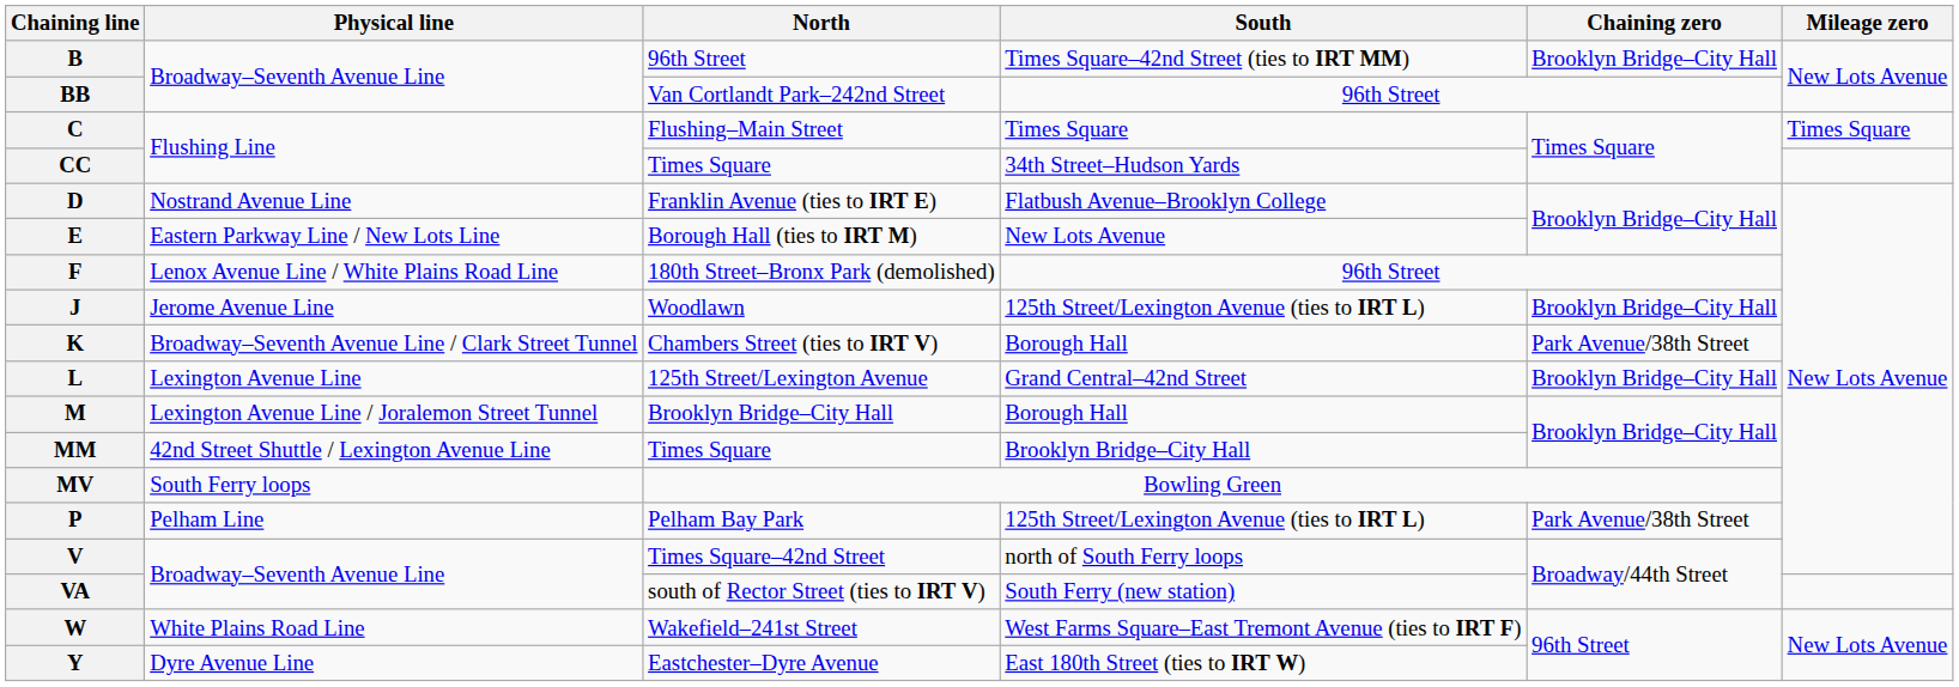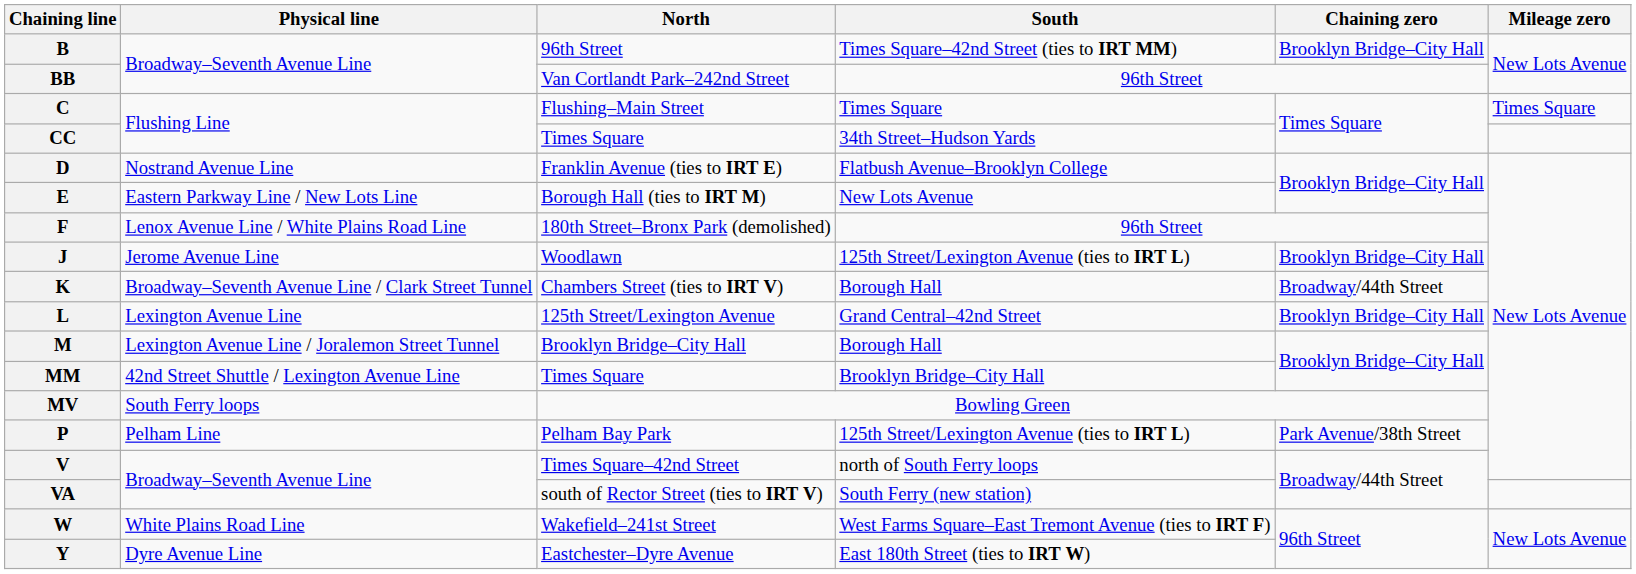 <table class="wikitable">
 <tr>
 <th>Chaining line</th>
 <th>Physical line</th>
 <th>North</th>
 <th>South</th>
 <th>Chaining zero</th>
 <th>Mileage zero</th>
 </tr>
 <tr>
 <th>B</th>
 <td rowspan=2><a href='#'>Broadway–Seventh Avenue Line</a></td>
 <td><a href='#'>96th Street</a></td>
 <td><a href='#'>Times Square–42nd Street</a> (ties to <strong>IRT MM</strong>)</td>
 <td><a href='#'>Brooklyn Bridge–City Hall</a></td>
 <td rowspan=2><a href='#'>New Lots Avenue</a></td>
 </tr>
 <tr>
 <th>BB</th>
 <td><a href='#'>Van Cortlandt Park–242nd Street</a></td>
 <td colspan=2 style="text-align: center;"><a href='#'>96th Street</a></td>
 </tr>
 <tr>
 <th>C</th>
 <td rowspan=2><a href='#'>Flushing Line</a></td>
 <td><a href='#'>Flushing–Main Street</a></td>
 <td><a href='#'>Times Square</a></td>
 <td rowspan=2><a href='#'>Times Square</a></td>
 <td><a href='#'>Times Square</a></td>
 </tr>
 <tr>
 <th>CC</th>
 <td><a href='#'>Times Square</a></td>
 <td><a href='#'>34th Street–Hudson Yards</a></td>
 <td></td>
 </tr>
 <tr>
 <th>D</th>
 <td><a href='#'>Nostrand Avenue Line</a></td>
 <td><a href='#'>Franklin Avenue</a> (ties to <strong>IRT E</strong>)</td>
 <td><a href='#'>Flatbush Avenue–Brooklyn College</a></td>
 <td rowspan=2><a href='#'>Brooklyn Bridge–City Hall</a></td>
 <td rowspan=11><a href='#'>New Lots Avenue</a></td>
 </tr>
 <tr>
 <th>E</th>
 <td><a href='#'>Eastern Parkway Line</a> / <a href='#'>New Lots Line</a></td>
 <td><a href='#'>Borough Hall</a> (ties to <strong>IRT M</strong>)</td>
 <td><a href='#'>New Lots Avenue</a></td>
 </tr>
 <tr>
 <th>F</th>
 <td><a href='#'>Lenox Avenue Line</a> / <a href='#'>White Plains Road Line</a></td>
 <td><a href='#'>180th Street–Bronx Park</a> (demolished)</td>
 <td colspan=2 style="text-align: center;"><a href='#'>96th Street</a></td>
 </tr>
 <tr>
 <th>J</th>
 <td><a href='#'>Jerome Avenue Line</a></td>
 <td><a href='#'>Woodlawn</a></td>
 <td><a href='#'>125th Street/Lexington Avenue</a> (ties to <strong>IRT L</strong>)</td>
 <td><a href='#'>Brooklyn Bridge–City Hall</a></td>
 </tr>
 <tr>
 <th>K</th>
 <td><a href='#'>Broadway–Seventh Avenue Line</a> / <a href='#'>Clark Street Tunnel</a></td>
 <td><a href='#'>Chambers Street</a> (ties to <strong>IRT V</strong>)</td>
 <td><a href='#'>Borough Hall</a></td>
-<td><a href='#'>Park Avenue</a>/38th Street</td>
+<td><a href='#'>Broadway</a>/44th Street</td>
 </tr>
 <tr>
 <th>L</th>
 <td><a href='#'>Lexington Avenue Line</a></td>
 <td><a href='#'>125th Street/Lexington Avenue</a></td>
 <td><a href='#'>Grand Central–42nd Street</a></td>
 <td><a href='#'>Brooklyn Bridge–City Hall</a></td>
 </tr>
 <tr>
 <th>M</th>
 <td><a href='#'>Lexington Avenue Line</a> / <a href='#'>Joralemon Street Tunnel</a></td>
 <td><a href='#'>Brooklyn Bridge–City Hall</a></td>
 <td><a href='#'>Borough Hall</a></td>
 <td rowspan=2><a href='#'>Brooklyn Bridge–City Hall</a></td>
 </tr>
 <tr>
 <th>MM</th>
 <td><a href='#'>42nd Street Shuttle</a> / <a href='#'>Lexington Avenue Line</a></td>
 <td><a href='#'>Times Square</a></td>
 <td><a href='#'>Brooklyn Bridge–City Hall</a></td>
 </tr>
 <tr>
 <th>MV</th>
 <td><a href='#'>South Ferry loops</a></td>
 <td colspan=3 style="text-align: center;"><a href='#'>Bowling Green</a></td>
 </tr>
 <tr>
 <th>P</th>
 <td><a href='#'>Pelham Line</a></td>
 <td><a href='#'>Pelham Bay Park</a></td>
 <td><a href='#'>125th Street/Lexington Avenue</a> (ties to <strong>IRT L</strong>)</td>
 <td><a href='#'>Park Avenue</a>/38th Street</td>
 </tr>
 <tr>
 <th>V</th>
 <td rowspan=2><a href='#'>Broadway–Seventh Avenue Line</a></td>
 <td><a href='#'>Times Square–42nd Street</a></td>
 <td>north of <a href='#'>South Ferry loops</a></td>
 <td rowspan=2><a href='#'>Broadway</a>/44th Street</td>
 </tr>
 <tr>
 <th>VA</th>
 <td>south of <a href='#'>Rector Street</a> (ties to <strong>IRT V</strong>)</td>
 <td><a href='#'>South Ferry (new station)</a></td>
 <td></td>
 </tr>
 <tr>
 <th>W</th>
 <td><a href='#'>White Plains Road Line</a></td>
 <td><a href='#'>Wakefield–241st Street</a></td>
 <td><a href='#'>West Farms Square–East Tremont Avenue</a> (ties to <strong>IRT F</strong>)</td>
 <td rowspan=2><a href='#'>96th Street</a></td>
 <td rowspan=2><a href='#'>New Lots Avenue</a></td>
 </tr>
 <tr>
 <th>Y</th>
 <td><a href='#'>Dyre Avenue Line</a></td>
 <td><a href='#'>Eastchester–Dyre Avenue</a></td>
 <td><a href='#'>East 180th Street</a> (ties to <strong>IRT W</strong>)</td>
 </tr>
 </table>
